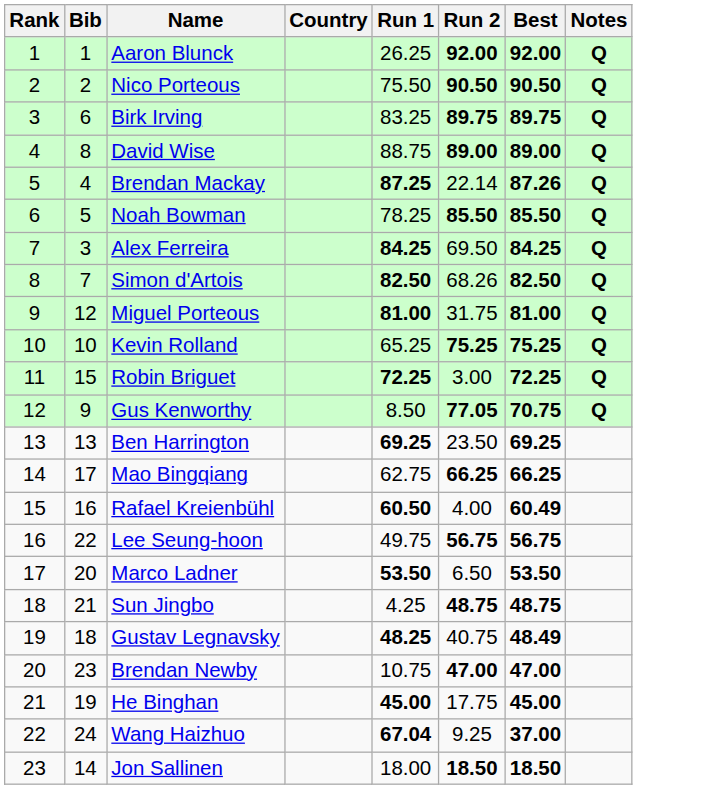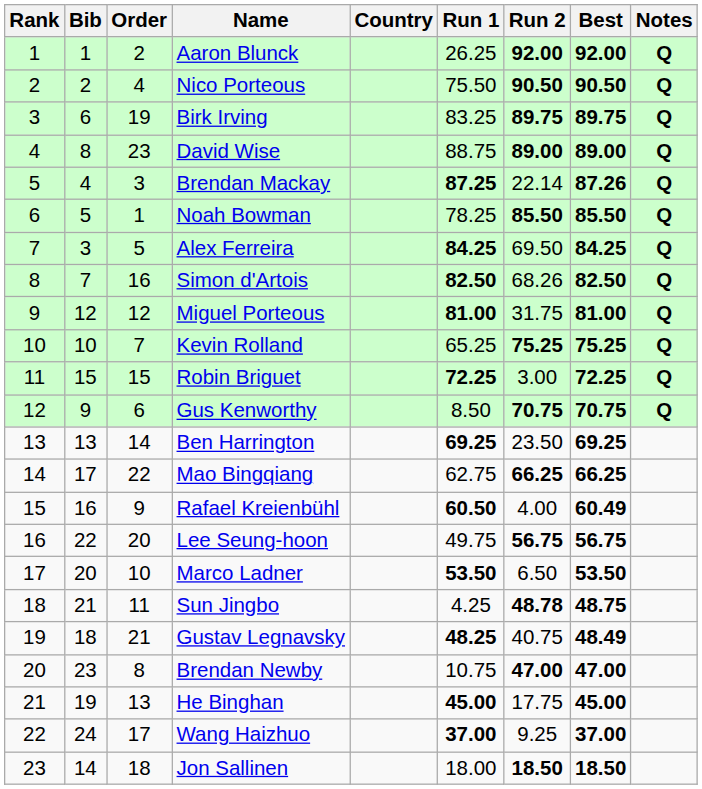 <table class="wikitable sortable" style="text-align:center">
 <tr>
 <th>Rank</th>
 <th>Bib</th>
+<th>Order</th>
 <th>Name</th>
 <th>Country</th>
 <th>Run 1</th>
 <th>Run 2</th>
 <th>Best</th>
 <th>Notes</th>
 </tr>
 <tr bgcolor=#ccffcc>
 <td>1</td>
 <td>1</td>
+<td>2</td>
 <td align=left><a href='#'>Aaron Blunck</a></td>
 <td align=left></td>
 <td>26.25</td>
 <td><strong>92.00</strong></td>
 <td><strong>92.00</strong></td>
 <td><strong>Q</strong></td>
 </tr>
 <tr bgcolor=#ccffcc>
 <td>2</td>
 <td>2</td>
+<td>4</td>
 <td align=left><a href='#'>Nico Porteous</a></td>
 <td align=left></td>
 <td>75.50</td>
 <td><strong>90.50</strong></td>
 <td><strong>90.50</strong></td>
 <td><strong>Q</strong></td>
 </tr>
 <tr bgcolor=#ccffcc>
 <td>3</td>
 <td>6</td>
+<td>19</td>
 <td align=left><a href='#'>Birk Irving</a></td>
 <td align=left></td>
 <td>83.25</td>
 <td><strong>89.75</strong></td>
 <td><strong>89.75</strong></td>
 <td><strong>Q</strong></td>
 </tr>
 <tr bgcolor=#ccffcc>
 <td>4</td>
 <td>8</td>
+<td>23</td>
 <td align=left><a href='#'>David Wise</a></td>
 <td align=left></td>
 <td>88.75</td>
 <td><strong>89.00</strong></td>
 <td><strong>89.00</strong></td>
 <td><strong>Q</strong></td>
 </tr>
 <tr bgcolor=#ccffcc>
 <td>5</td>
 <td>4</td>
+<td>3</td>
 <td align=left><a href='#'>Brendan Mackay</a></td>
 <td align=left></td>
 <td><strong>87.25</strong></td>
 <td>22.14</td>
 <td><strong>87.26</strong></td>
 <td><strong>Q</strong></td>
 </tr>
 <tr bgcolor=#ccffcc>
 <td>6</td>
 <td>5</td>
+<td>1</td>
 <td align=left><a href='#'>Noah Bowman</a></td>
 <td align=left></td>
 <td>78.25</td>
 <td><strong>85.50</strong></td>
 <td><strong>85.50</strong></td>
 <td><strong>Q</strong></td>
 </tr>
 <tr bgcolor=#ccffcc>
 <td>7</td>
 <td>3</td>
+<td>5</td>
 <td align=left><a href='#'>Alex Ferreira</a></td>
 <td align=left></td>
 <td><strong>84.25</strong></td>
 <td>69.50</td>
 <td><strong>84.25</strong></td>
 <td><strong>Q</strong></td>
 </tr>
 <tr bgcolor=#ccffcc>
 <td>8</td>
 <td>7</td>
+<td>16</td>
 <td align=left><a href='#'>Simon d'Artois</a></td>
 <td align=left></td>
 <td><strong>82.50</strong></td>
 <td>68.26</td>
 <td><strong>82.50</strong></td>
 <td><strong>Q</strong></td>
 </tr>
 <tr bgcolor=#ccffcc>
 <td>9</td>
+<td>12</td>
 <td>12</td>
 <td align=left><a href='#'>Miguel Porteous</a></td>
 <td align=left></td>
 <td><strong>81.00</strong></td>
 <td>31.75</td>
 <td><strong>81.00</strong></td>
 <td><strong>Q</strong></td>
 </tr>
 <tr bgcolor=#ccffcc>
 <td>10</td>
 <td>10</td>
+<td>7</td>
 <td align=left><a href='#'>Kevin Rolland</a></td>
 <td align=left></td>
 <td>65.25</td>
 <td><strong>75.25</strong></td>
 <td><strong>75.25</strong></td>
 <td><strong>Q</strong></td>
 </tr>
 <tr bgcolor=#ccffcc>
 <td>11</td>
+<td>15</td>
 <td>15</td>
 <td align=left><a href='#'>Robin Briguet</a></td>
 <td align=left></td>
 <td><strong>72.25</strong></td>
 <td>3.00</td>
 <td><strong>72.25</strong></td>
 <td><strong>Q</strong></td>
 </tr>
 <tr bgcolor=#ccffcc>
 <td>12</td>
 <td>9</td>
+<td>6</td>
 <td align=left><a href='#'>Gus Kenworthy</a></td>
 <td align=left></td>
 <td>8.50</td>
-<td><strong>77.05</strong></td>
+<td><strong>70.75</strong></td>
 <td><strong>70.75</strong></td>
 <td><strong>Q</strong></td>
 </tr>
 <tr>
 <td>13</td>
 <td>13</td>
+<td>14</td>
 <td align=left><a href='#'>Ben Harrington</a></td>
 <td align=left></td>
 <td><strong>69.25</strong></td>
 <td>23.50</td>
 <td><strong>69.25</strong></td>
 <td></td>
 </tr>
 <tr>
 <td>14</td>
 <td>17</td>
+<td>22</td>
 <td align=left><a href='#'>Mao Bingqiang</a></td>
 <td align=left></td>
 <td>62.75</td>
 <td><strong>66.25</strong></td>
 <td><strong>66.25</strong></td>
 <td></td>
 </tr>
 <tr>
 <td>15</td>
 <td>16</td>
+<td>9</td>
 <td align=left><a href='#'>Rafael Kreienbühl</a></td>
 <td align=left></td>
 <td><strong>60.50</strong></td>
 <td>4.00</td>
 <td><strong>60.49</strong></td>
 <td></td>
 </tr>
 <tr>
 <td>16</td>
 <td>22</td>
+<td>20</td>
 <td align=left><a href='#'>Lee Seung-hoon</a></td>
 <td align=left></td>
 <td>49.75</td>
 <td><strong>56.75</strong></td>
 <td><strong>56.75</strong></td>
 <td></td>
 </tr>
 <tr>
 <td>17</td>
 <td>20</td>
+<td>10</td>
 <td align=left><a href='#'>Marco Ladner</a></td>
 <td align=left></td>
 <td><strong>53.50</strong></td>
 <td>6.50</td>
 <td><strong>53.50</strong></td>
 <td></td>
 </tr>
 <tr>
 <td>18</td>
 <td>21</td>
+<td>11</td>
 <td align=left><a href='#'>Sun Jingbo</a></td>
 <td align=left></td>
 <td>4.25</td>
-<td><strong>48.75</strong></td>
+<td><strong>48.78</strong></td>
 <td><strong>48.75</strong></td>
 <td></td>
 </tr>
 <tr>
 <td>19</td>
 <td>18</td>
+<td>21</td>
 <td align=left><a href='#'>Gustav Legnavsky</a></td>
 <td align=left></td>
 <td><strong>48.25</strong></td>
 <td>40.75</td>
 <td><strong>48.49</strong></td>
 <td></td>
 </tr>
 <tr>
 <td>20</td>
 <td>23</td>
+<td>8</td>
 <td align=left><a href='#'>Brendan Newby</a></td>
 <td align=left></td>
 <td>10.75</td>
 <td><strong>47.00</strong></td>
 <td><strong>47.00</strong></td>
 <td></td>
 </tr>
 <tr>
 <td>21</td>
 <td>19</td>
+<td>13</td>
 <td align=left><a href='#'>He Binghan</a></td>
 <td align=left></td>
 <td><strong>45.00</strong></td>
 <td>17.75</td>
 <td><strong>45.00</strong></td>
 <td></td>
 </tr>
 <tr>
 <td>22</td>
 <td>24</td>
+<td>17</td>
 <td align=left><a href='#'>Wang Haizhuo</a></td>
 <td align=left></td>
-<td><strong>67.04</strong></td>
+<td><strong>37.00</strong></td>
 <td>9.25</td>
 <td><strong>37.00</strong></td>
 <td></td>
 </tr>
 <tr>
 <td>23</td>
 <td>14</td>
+<td>18</td>
 <td align=left><a href='#'>Jon Sallinen</a></td>
 <td align=left></td>
 <td>18.00</td>
 <td><strong>18.50</strong></td>
 <td><strong>18.50</strong></td>
 <td></td>
 </tr>
 </table>
